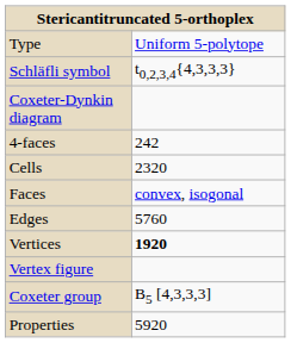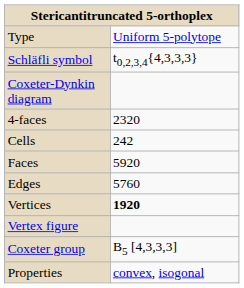 <table class="wikitable" style="float:right; margin-left:8px; width:280px">
 <tr>
 <td bgcolor=#e7dcc3 align=center colspan=3><strong>Stericantitruncated 5-orthoplex</strong></td>
 </tr>
 <tr>
 <td bgcolor=#e7dcc3>Type</td>
 <td><a href='#'>Uniform 5-polytope</a></td>
 </tr>
 <tr>
 <td bgcolor=#e7dcc3><a href='#'>Schläfli symbol</a></td>
 <td>t<sub>0,2,3,4</sub>{4,3,3,3}</td>
 </tr>
 <tr>
 <td bgcolor=#e7dcc3><a href='#'>Coxeter-Dynkin<br>diagram</a></td>
 <td></td>
 </tr>
 <tr>
 <td bgcolor=#e7dcc3>4-faces</td>
+<td>2320</td>
+</tr>
+<tr>
+<td bgcolor=#e7dcc3>Cells</td>
 <td>242</td>
 </tr>
 <tr>
-<td bgcolor=#e7dcc3>Cells</td>
-<td>2320</td>
-</tr>
-<tr>
 <td bgcolor=#e7dcc3>Faces</td>
-<td><a href='#'>convex</a>, <a href='#'>isogonal</a></td>
+<td>5920</td>
 </tr>
 <tr>
 <td bgcolor=#e7dcc3>Edges</td>
 <td>5760</td>
 </tr>
 <tr>
 <td bgcolor=#e7dcc3>Vertices</td>
 <td><strong>1920</strong></td>
 </tr>
 <tr>
 <td bgcolor=#e7dcc3><a href='#'>Vertex figure</a></td>
 <td colspan=2></td>
 </tr>
 <tr>
 <td bgcolor=#e7dcc3><a href='#'>Coxeter group</a></td>
 <td colspan=2>B<sub>5</sub> [4,3,3,3]</td>
 </tr>
 <tr>
 <td bgcolor=#e7dcc3>Properties</td>
-<td>5920</td>
+<td><a href='#'>convex</a>, <a href='#'>isogonal</a></td>
 </tr>
 </table>
